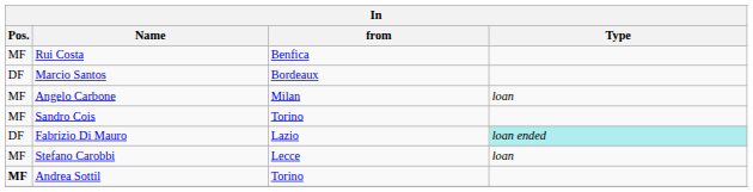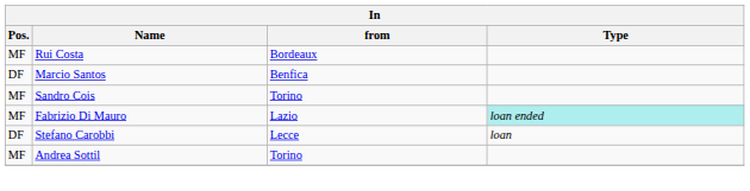 <table class="wikitable" style="font-size:90%;width:99%;">
 <tr>
 <th colspan="4">In</th>
 </tr>
 <tr>
 <th width=3%>Pos.</th>
 <th width=32%>Name</th>
 <th width=30%>from</th>
 <th width=35%>Type</th>
 </tr>
 <tr>
 <td>MF</td>
 <td><a href='#'>Rui Costa</a></td>
-<td><a href='#'>Benfica</a></td>
+<td><a href='#'>Bordeaux</a></td>
 <td></td>
 </tr>
 <tr>
 <td>DF</td>
 <td><a href='#'>Marcio Santos</a></td>
-<td><a href='#'>Bordeaux</a></td>
+<td><a href='#'>Benfica</a></td>
 <td></td>
-</tr>
-<tr>
-<td>MF</td>
-<td><a href='#'>Angelo Carbone</a></td>
-<td><a href='#'>Milan</a></td>
-<td><em>loan</em></td>
 </tr>
 <tr>
 <td>MF</td>
 <td><a href='#'>Sandro Cois</a></td>
 <td><a href='#'>Torino</a></td>
 <td></td>
 </tr>
 <tr>
-<td>DF</td>
+<td>MF</td>
 <td><a href='#'>Fabrizio Di Mauro</a></td>
 <td><a href='#'>Lazio</a></td>
 <td style="background: paleturquoise;"><em>loan ended</em></td>
 </tr>
 <tr>
-<td>MF</td>
+<td>DF</td>
 <td><a href='#'>Stefano Carobbi</a></td>
 <td><a href='#'>Lecce</a></td>
 <td><em>loan</em></td>
 </tr>
 <tr>
-<td><strong>MF</strong></td>
+<td>MF</td>
 <td><a href='#'>Andrea Sottil</a></td>
 <td><a href='#'>Torino</a></td>
 <td></td>
 </tr>
 <tr>
 </tr>
 </table>
